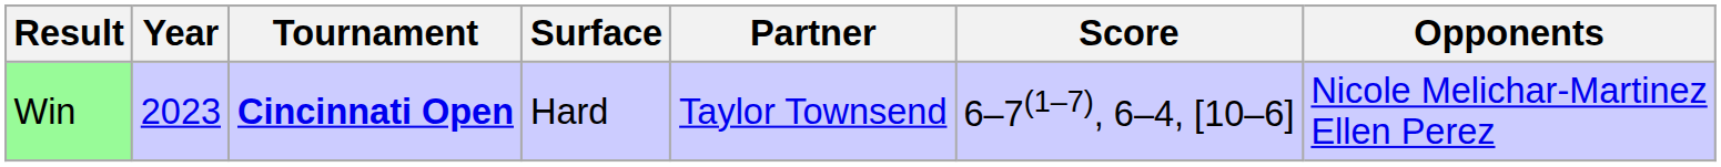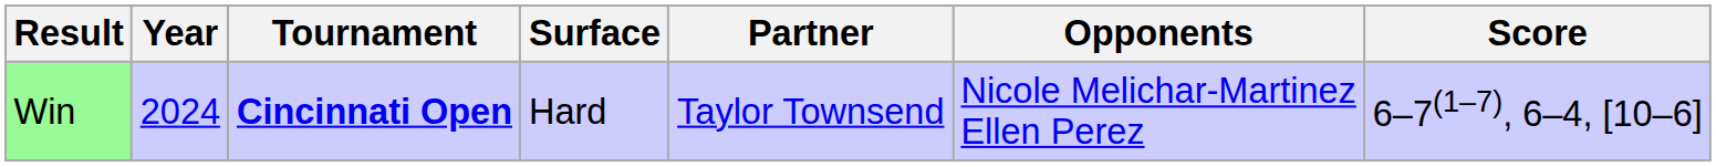 <table class="wikitable">
 <tr>
 <th>Result</th>
 <th>Year</th>
 <th>Tournament</th>
 <th>Surface</th>
 <th>Partner</th>
+<th>Opponents</th>
 <th>Score</th>
-<th>Opponents</th>
 </tr>
 <tr bgcolor=CCCCFF>
 <td bgcolor=98FB98>Win</td>
-<td><a href='#'>2023</a></td>
+<td><a href='#'>2024</a></td>
 <td><strong><a href='#'>Cincinnati Open</a></strong></td>
 <td>Hard</td>
 <td> <a href='#'>Taylor Townsend</a></td>
+<td> <a href='#'>Nicole Melichar-Martinez</a> <br>  <a href='#'>Ellen Perez</a></td>
 <td>6–7<sup>(1–7)</sup>, 6–4, [10–6]</td>
-<td> <a href='#'>Nicole Melichar-Martinez</a> <br>  <a href='#'>Ellen Perez</a></td>
 </tr>
 </table>
